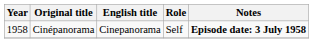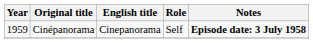 <table class="wikitable">
 <tr>
 <th>Year</th>
 <th>Original title</th>
 <th>English title</th>
 <th>Role</th>
 <th>Notes</th>
 </tr>
 <tr>
-<td>1958</td>
+<td>1959</td>
 <td>Cinépanorama</td>
 <td>Cinepanorama</td>
 <td>Self</td>
 <td><strong>Episode date: 3 July 1958</strong></td>
 </tr>
 <tr>
 </tr>
 </table>
